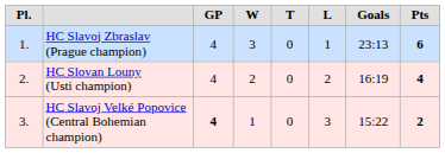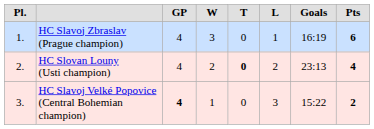 <table class="wikitable" style="width:60%; text-align: center">
 <tr style="font-weight:bold; background-color:#e0e0e0">
 <td width="5%">Pl.</td>
 <td width="20%"></td>
 <td width="5%">GP</td>
 <td width="5%">W</td>
 <td width="5%">T</td>
 <td width="5%">L</td>
 <td width="5%">Goals</td>
 <td width="5%">Pts</td>
 </tr>
 <tr style="background-color:#CAE1FF">
 <td>1.</td>
 <td style="text-align: left"><a href='#'>HC Slavoj Zbraslav</a><br>(Prague champion)</td>
 <td>4</td>
 <td>3</td>
 <td>0</td>
 <td>1</td>
-<td>23:13</td>
+<td>16:19</td>
 <td><strong>6</strong></td>
 </tr>
 <tr style="background-color:#ffe5e3">
 <td>2.</td>
 <td style="text-align: left"><a href='#'>HC Slovan Louny</a><br>(Usti champion)</td>
 <td>4</td>
 <td>2</td>
-<td>0</td>
+<td><strong>0</strong></td>
 <td>2</td>
-<td>16:19</td>
+<td>23:13</td>
 <td><strong>4</strong></td>
 </tr>
 <tr style="background-color:#ffe5e3">
 <td>3.</td>
 <td style="text-align: left"><a href='#'>HC Slavoj Velké Popovice</a><br>(Central Bohemian champion)</td>
 <td><strong>4</strong></td>
 <td>1</td>
 <td>0</td>
 <td>3</td>
 <td>15:22</td>
 <td><strong>2</strong></td>
 </tr>
 </table>
